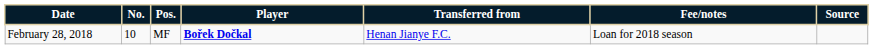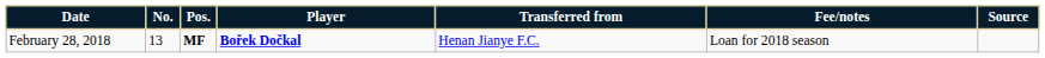 <table class="wikitable sortable" style="width:90%; text-align:center; font-size:95%; text-align:left;">
 <tr>
 <th style="background:#041C2C; color:#FFFFFF; border:2px solid #DFD1A7; width:125px;"><strong>Date</strong></th>
 <th style="background:#041C2C; color:#FFFFFF; border:2px solid #DFD1A7; width:25px;"><strong>No.</strong></th>
 <th style="background:#041C2C; color:#FFFFFF; border:2px solid #DFD1A7; width:25px;"><strong>Pos.</strong></th>
 <th style="background:#041C2C; color:#FFFFFF; border:2px solid #DFD1A7; width:200px;"><strong>Player</strong></th>
 <th style="background:#041C2C; color:#FFFFFF; border:2px solid #DFD1A7; width:250px;"><strong>Transferred from</strong></th>
 <th style="background:#041C2C; color:#FFFFFF; border:2px solid #DFD1A7; width:250px;"><strong>Fee/notes</strong></th>
 <th style="background:#041C2C; color:#FFFFFF; border:2px solid #DFD1A7; width:50px;"><strong>Source</strong></th>
 </tr>
 <tr>
 <td>February 28, 2018</td>
-<td>10</td>
-<td>MF</td>
+<td>13</td>
+<td><strong>MF</strong></td>
 <td><strong> <a href='#'>Bořek Dočkal</a></strong></td>
 <td> <a href='#'>Henan Jianye F.C.</a></td>
 <td>Loan for 2018 season</td>
 <td></td>
 </tr>
 </table>
